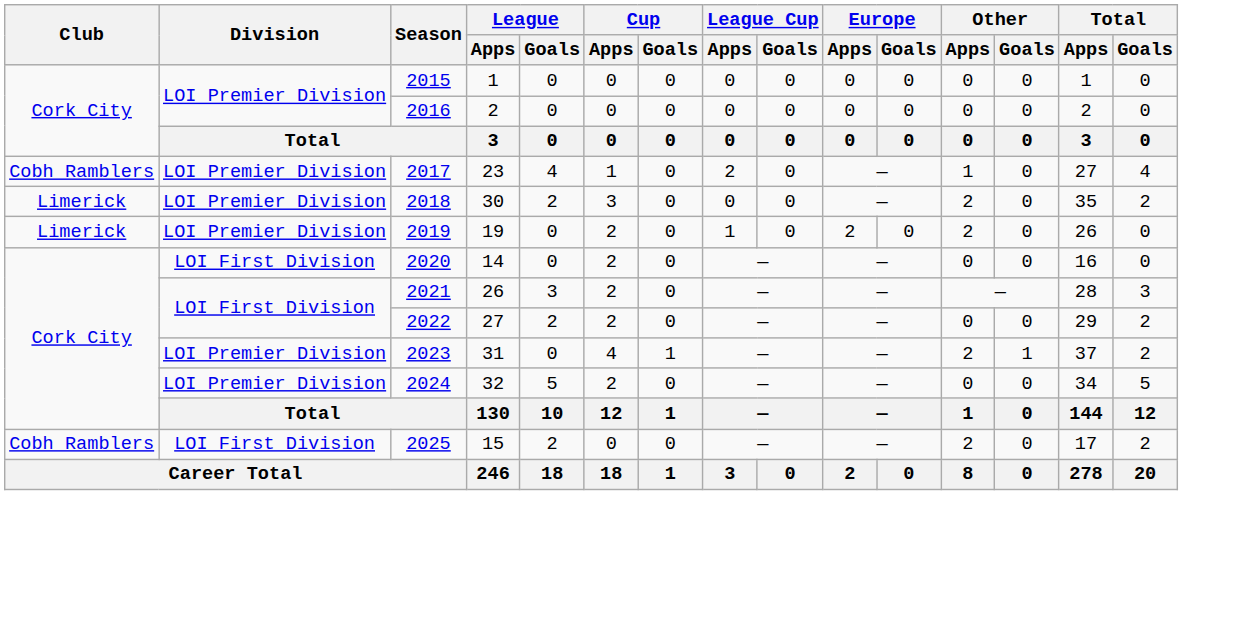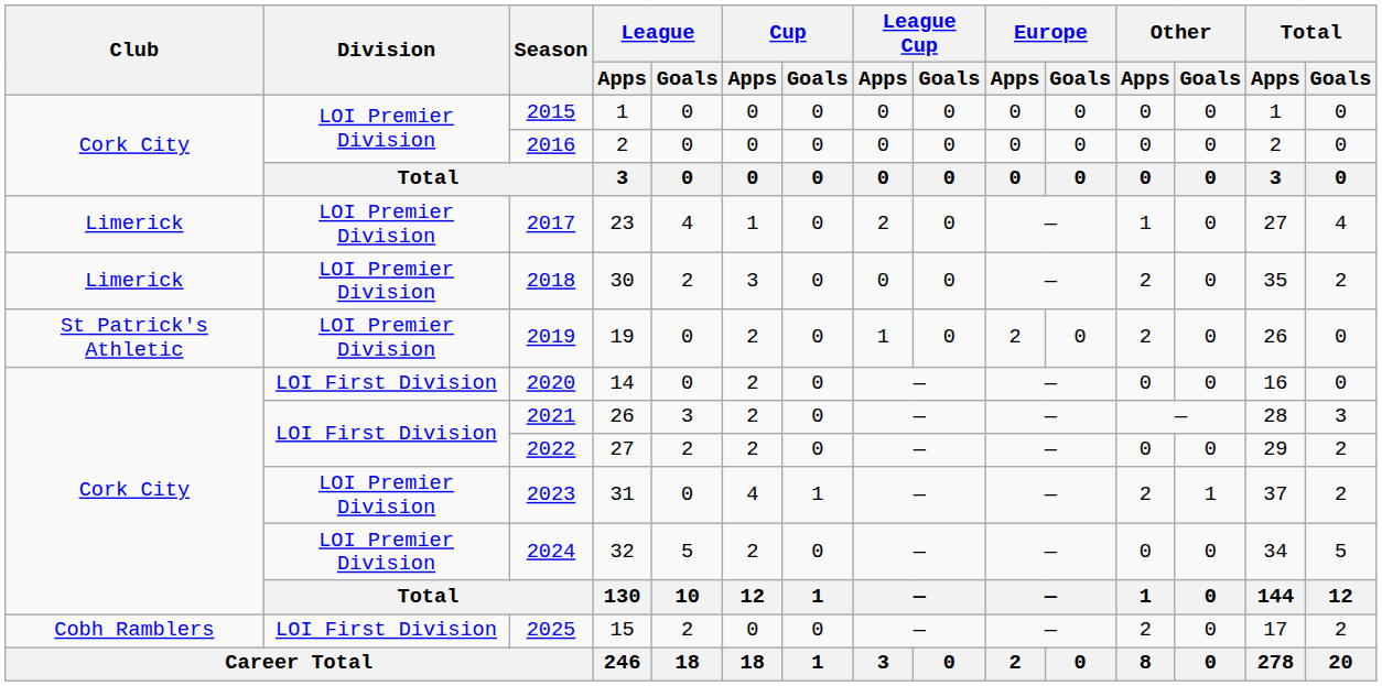 <table class="wikitable" style="text-align:center">
 <tr>
 <th rowspan="2">Club</th>
 <th rowspan="2">Division</th>
 <th rowspan="2">Season</th>
 <th colspan="2"><a href='#'>League</a></th>
 <th colspan="2"><a href='#'>Cup</a></th>
 <th colspan="2"><a href='#'>League Cup</a></th>
 <th colspan="2"><a href='#'>Europe</a></th>
 <th colspan="2">Other</th>
 <th colspan="2">Total</th>
 </tr>
 <tr>
 <th>Apps</th>
 <th>Goals</th>
 <th>Apps</th>
 <th>Goals</th>
 <th>Apps</th>
 <th>Goals</th>
 <th>Apps</th>
 <th>Goals</th>
 <th>Apps</th>
 <th>Goals</th>
 <th>Apps</th>
 <th>Goals</th>
 </tr>
 <tr>
 <td rowspan="3"><a href='#'>Cork City</a></td>
 <td rowspan="2"><a href='#'>LOI Premier Division</a></td>
 <td><a href='#'>2015</a></td>
 <td>1</td>
 <td>0</td>
 <td>0</td>
 <td>0</td>
 <td>0</td>
 <td>0</td>
 <td>0</td>
 <td>0</td>
 <td>0</td>
 <td>0</td>
 <td>1</td>
 <td>0</td>
 </tr>
 <tr>
 <td><a href='#'>2016</a></td>
 <td>2</td>
 <td>0</td>
 <td>0</td>
 <td>0</td>
 <td>0</td>
 <td>0</td>
 <td>0</td>
 <td>0</td>
 <td>0</td>
 <td>0</td>
 <td>2</td>
 <td>0</td>
 </tr>
 <tr>
 <th colspan="2">Total</th>
 <th>3</th>
 <th>0</th>
 <th>0</th>
 <th>0</th>
 <th>0</th>
 <th>0</th>
 <th>0</th>
 <th>0</th>
 <th>0</th>
 <th>0</th>
 <th>3</th>
 <th>0</th>
 </tr>
 <tr>
-<td><a href='#'>Cobh Ramblers</a></td>
+<td><a href='#'>Limerick</a></td>
 <td><a href='#'>LOI Premier Division</a></td>
 <td><a href='#'>2017</a></td>
 <td>23</td>
 <td>4</td>
 <td>1</td>
 <td>0</td>
 <td>2</td>
 <td>0</td>
 <td colspan=2>—</td>
 <td>1</td>
 <td>0</td>
 <td>27</td>
 <td>4</td>
 </tr>
 <tr>
 <td><a href='#'>Limerick</a></td>
 <td><a href='#'>LOI Premier Division</a></td>
 <td><a href='#'>2018</a></td>
 <td>30</td>
 <td>2</td>
 <td>3</td>
 <td>0</td>
 <td>0</td>
 <td>0</td>
 <td colspan=2>—</td>
 <td>2</td>
 <td>0</td>
 <td>35</td>
 <td>2</td>
 </tr>
 <tr>
-<td><a href='#'>Limerick</a></td>
+<td><a href='#'>St Patrick's Athletic</a></td>
 <td><a href='#'>LOI Premier Division</a></td>
 <td><a href='#'>2019</a></td>
 <td>19</td>
 <td>0</td>
 <td>2</td>
 <td>0</td>
 <td>1</td>
 <td>0</td>
 <td>2</td>
 <td>0</td>
 <td>2</td>
 <td>0</td>
 <td>26</td>
 <td>0</td>
 </tr>
 <tr>
 <td rowspan="6"><a href='#'>Cork City</a></td>
 <td><a href='#'>LOI First Division</a></td>
 <td><a href='#'>2020</a></td>
 <td>14</td>
 <td>0</td>
 <td>2</td>
 <td>0</td>
 <td colspan=2>—</td>
 <td colspan=2>—</td>
 <td>0</td>
 <td>0</td>
 <td>16</td>
 <td>0</td>
 </tr>
 <tr>
 <td rowspan="2"><a href='#'>LOI First Division</a></td>
 <td><a href='#'>2021</a></td>
 <td>26</td>
 <td>3</td>
 <td>2</td>
 <td>0</td>
 <td colspan=2>—</td>
 <td colspan=2>—</td>
 <td colspan=2>—</td>
 <td>28</td>
 <td>3</td>
 </tr>
 <tr>
 <td><a href='#'>2022</a></td>
 <td>27</td>
 <td>2</td>
 <td>2</td>
 <td>0</td>
 <td colspan=2>—</td>
 <td colspan=2>—</td>
 <td>0</td>
 <td>0</td>
 <td>29</td>
 <td>2</td>
 </tr>
 <tr>
 <td><a href='#'>LOI Premier Division</a></td>
 <td><a href='#'>2023</a></td>
 <td>31</td>
 <td>0</td>
 <td>4</td>
 <td>1</td>
 <td colspan=2>—</td>
 <td colspan=2>—</td>
 <td>2</td>
 <td>1</td>
 <td>37</td>
 <td>2</td>
 </tr>
 <tr>
 <td><a href='#'>LOI Premier Division</a></td>
 <td><a href='#'>2024</a></td>
 <td>32</td>
 <td>5</td>
 <td>2</td>
 <td>0</td>
 <td colspan=2>—</td>
 <td colspan=2>—</td>
 <td>0</td>
 <td>0</td>
 <td>34</td>
 <td>5</td>
 </tr>
 <tr>
 <th colspan="2">Total</th>
 <th>130</th>
 <th>10</th>
 <th>12</th>
 <th>1</th>
 <th colspan=2>—</th>
 <th colspan=2>—</th>
 <th>1</th>
 <th>0</th>
 <th>144</th>
 <th>12</th>
 </tr>
 <tr>
 <td><a href='#'>Cobh Ramblers</a></td>
 <td><a href='#'>LOI First Division</a></td>
 <td><a href='#'>2025</a></td>
 <td>15</td>
 <td>2</td>
 <td>0</td>
 <td>0</td>
 <td colspan=2>—</td>
 <td colspan=2>—</td>
 <td>2</td>
 <td>0</td>
 <td>17</td>
 <td>2</td>
 </tr>
 <tr>
 <th colspan="3">Career Total</th>
 <th>246</th>
 <th>18</th>
 <th>18</th>
 <th>1</th>
 <th>3</th>
 <th>0</th>
 <th>2</th>
 <th>0</th>
 <th>8</th>
 <th>0</th>
 <th>278</th>
 <th>20</th>
 </tr>
 </table>
